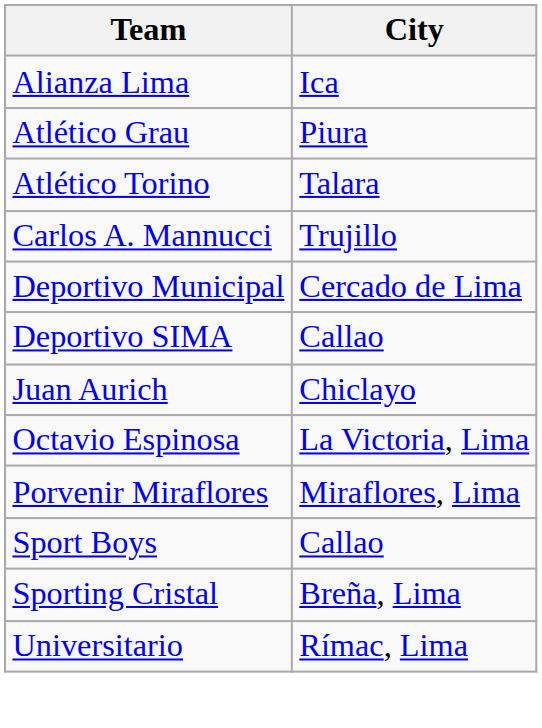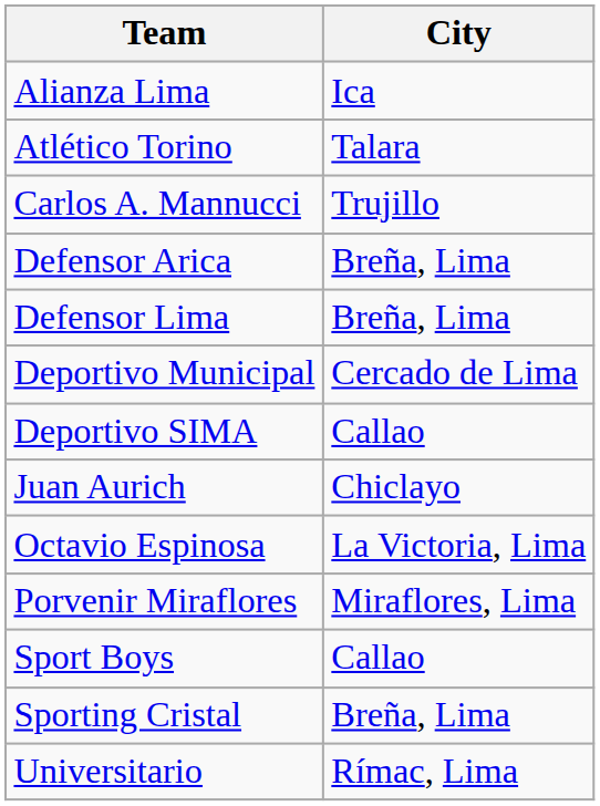 <table class="wikitable sortable">
 <tr>
 <th>Team</th>
 <th>City</th>
 </tr>
 <tr>
 <td><a href='#'>Alianza Lima</a></td>
 <td><a href='#'>Ica</a></td>
 </tr>
 <tr>
-<td><a href='#'>Atlético Grau</a></td>
-<td><a href='#'>Piura</a></td>
-</tr>
-<tr>
 <td><a href='#'>Atlético Torino</a></td>
 <td><a href='#'>Talara</a></td>
 </tr>
 <tr>
 <td><a href='#'>Carlos A. Mannucci</a></td>
 <td><a href='#'>Trujillo</a></td>
+</tr>
+<tr>
+<td><a href='#'>Defensor Arica</a></td>
+<td><a href='#'>Breña</a>, <a href='#'>Lima</a></td>
+</tr>
+<tr>
+<td><a href='#'>Defensor Lima</a></td>
+<td><a href='#'>Breña</a>, <a href='#'>Lima</a></td>
 </tr>
 <tr>
 <td><a href='#'>Deportivo Municipal</a></td>
 <td><a href='#'>Cercado de Lima</a></td>
 </tr>
 <tr>
 <td><a href='#'>Deportivo SIMA</a></td>
 <td><a href='#'>Callao</a></td>
 </tr>
 <tr>
 <td><a href='#'>Juan Aurich</a></td>
 <td><a href='#'>Chiclayo</a></td>
 </tr>
 <tr>
 <td><a href='#'>Octavio Espinosa</a></td>
 <td><a href='#'>La Victoria</a>, <a href='#'>Lima</a></td>
 </tr>
 <tr>
 <td><a href='#'>Porvenir Miraflores</a></td>
 <td><a href='#'>Miraflores</a>, <a href='#'>Lima</a></td>
 </tr>
 <tr>
 <td><a href='#'>Sport Boys</a></td>
 <td><a href='#'>Callao</a></td>
 </tr>
 <tr>
 <td><a href='#'>Sporting Cristal</a></td>
 <td><a href='#'>Breña</a>, <a href='#'>Lima</a></td>
 </tr>
 <tr>
 <td><a href='#'>Universitario</a></td>
 <td><a href='#'>Rímac</a>, <a href='#'>Lima</a></td>
 </tr>
 </table>
